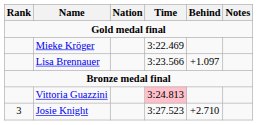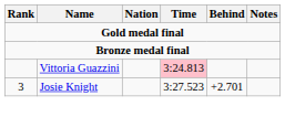 <table class="wikitable" style="text-align:center">
 <tr>
 <th>Rank</th>
 <th>Name</th>
 <th>Nation</th>
 <th>Time </th>
 <th>Behind</th>
 <th>Notes</th>
 </tr>
 <tr>
 <td colspan=6><strong>Gold medal final</strong></td>
-</tr>
-<tr>
-<td></td>
-<td align=left><a href='#'>Mieke Kröger</a></td>
-<td align=left></td>
-<td>3:22.469</td>
-<td></td>
-<td></td>
-</tr>
-<tr>
-<td></td>
-<td align=left><a href='#'>Lisa Brennauer</a></td>
-<td align=left></td>
-<td>3:23.566</td>
-<td>+1.097</td>
-<td></td>
 </tr>
 <tr>
 <td colspan=6><strong>Bronze medal final</strong></td>
 </tr>
 <tr>
 <td></td>
 <td align=left><a href='#'>Vittoria Guazzini</a></td>
 <td align=left></td>
 <td style="background: pink;">3:24.813</td>
 <td></td>
 <td></td>
 </tr>
 <tr>
 <td>3</td>
 <td align=left><a href='#'>Josie Knight</a></td>
 <td align=left></td>
 <td>3:27.523</td>
-<td>+2.710</td>
+<td>+2.701</td>
 <td></td>
 </tr>
 </table>
